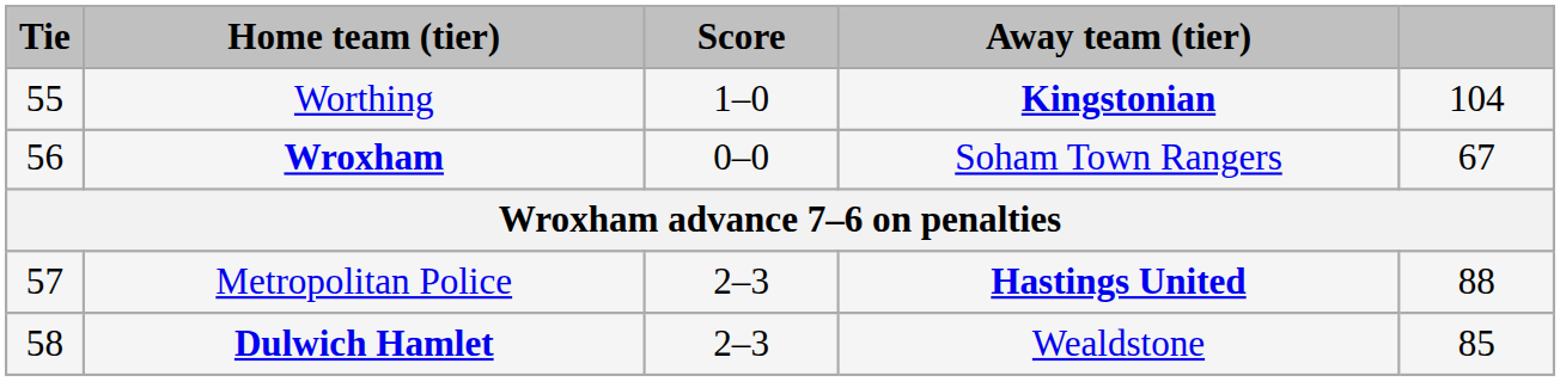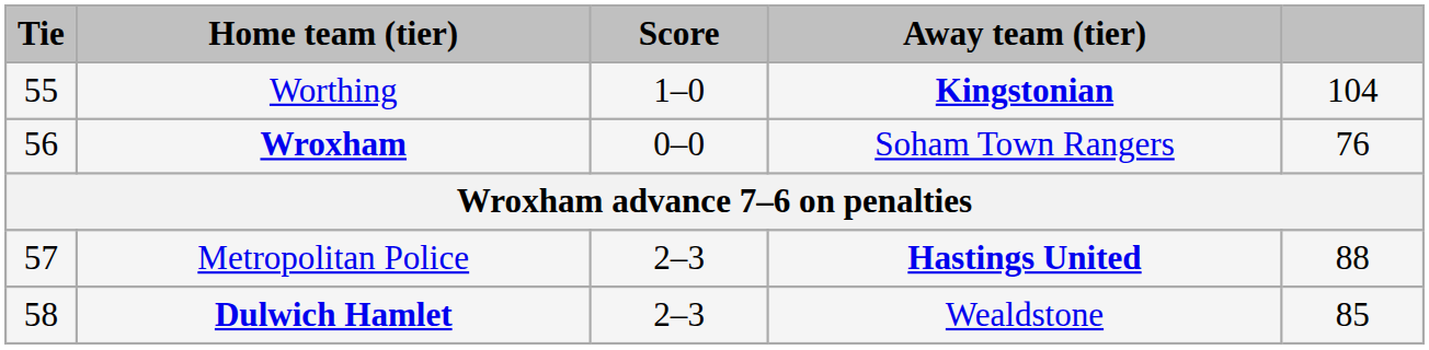 <table class="wikitable" style="width: 600px; background:WhiteSmoke; text-align:center; font-size:90%">
 <tr>
 <td scope="col" style="width:  5.00%; background:silver;"><strong>Tie</strong></td>
 <td scope="col" style="width: 36.25%; background:silver;"><strong>Home team (tier)</strong></td>
 <td scope="col" style="width: 12.50%; background:silver;"><strong>Score</strong></td>
 <td scope="col" style="width: 36.25%; background:silver;"><strong>Away team (tier)</strong></td>
 <td scope="col" style="width: 10.00%; background:silver;"><strong></strong></td>
 </tr>
 <tr>
 <td>55</td>
 <td><a href='#'>Worthing</a></td>
 <td>1–0</td>
 <td><strong><a href='#'>Kingstonian</a></strong></td>
 <td>104</td>
 </tr>
 <tr>
 <td>56</td>
 <td><strong><a href='#'>Wroxham</a></strong></td>
 <td>0–0</td>
 <td><a href='#'>Soham Town Rangers</a></td>
-<td>67</td>
+<td>76</td>
 </tr>
 <tr>
 <th colspan="5">Wroxham advance 7–6 on penalties</th>
 </tr>
 <tr>
 <td>57</td>
 <td><a href='#'>Metropolitan Police</a></td>
 <td>2–3</td>
 <td><strong><a href='#'>Hastings United</a></strong></td>
 <td>88</td>
 </tr>
 <tr>
 <td>58</td>
 <td><strong><a href='#'>Dulwich Hamlet</a></strong></td>
 <td>2–3</td>
 <td><a href='#'>Wealdstone</a></td>
 <td>85</td>
 </tr>
 </table>
